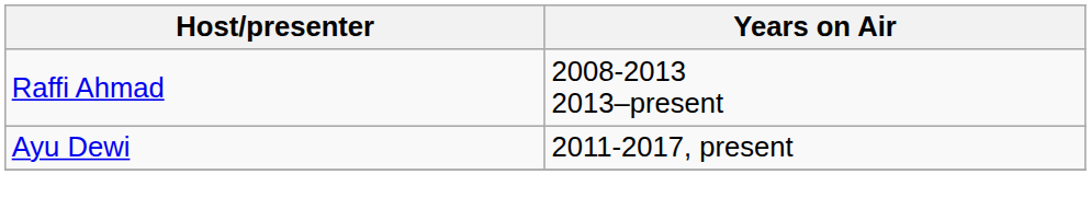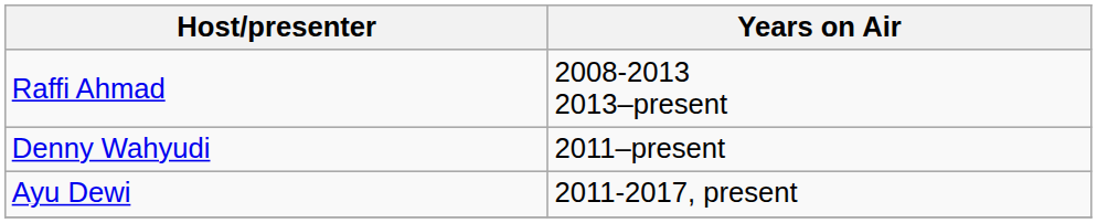 <table class="wikitable">
 <tr>
 <th style="width:300px;">Host/presenter</th>
 <th style="width:300px;">Years on Air</th>
 </tr>
 <tr>
 <td><a href='#'>Raffi Ahmad</a></td>
 <td>2008-2013 <br> 2013–present</td>
 </tr>
 <tr>
+<td><a href='#'>Denny Wahyudi</a></td>
+<td>2011–present</td>
+</tr>
+<tr>
 <td><a href='#'>Ayu Dewi</a></td>
 <td>2011-2017, present</td>
 </tr>
 <tr>
 </tr>
 </table>
